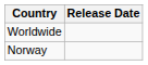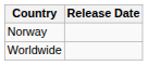 <table class="wikitable">
 <tr>
 <th>Country</th>
 <th>Release Date</th>
 </tr>
 <tr>
+<td>Norway</td>
+<td></td>
+</tr>
+<tr>
 <td>Worldwide</td>
 <td></td>
 </tr>
-<tr>
-<td>Norway</td>
-<td></td>
-</tr>
 </table>
